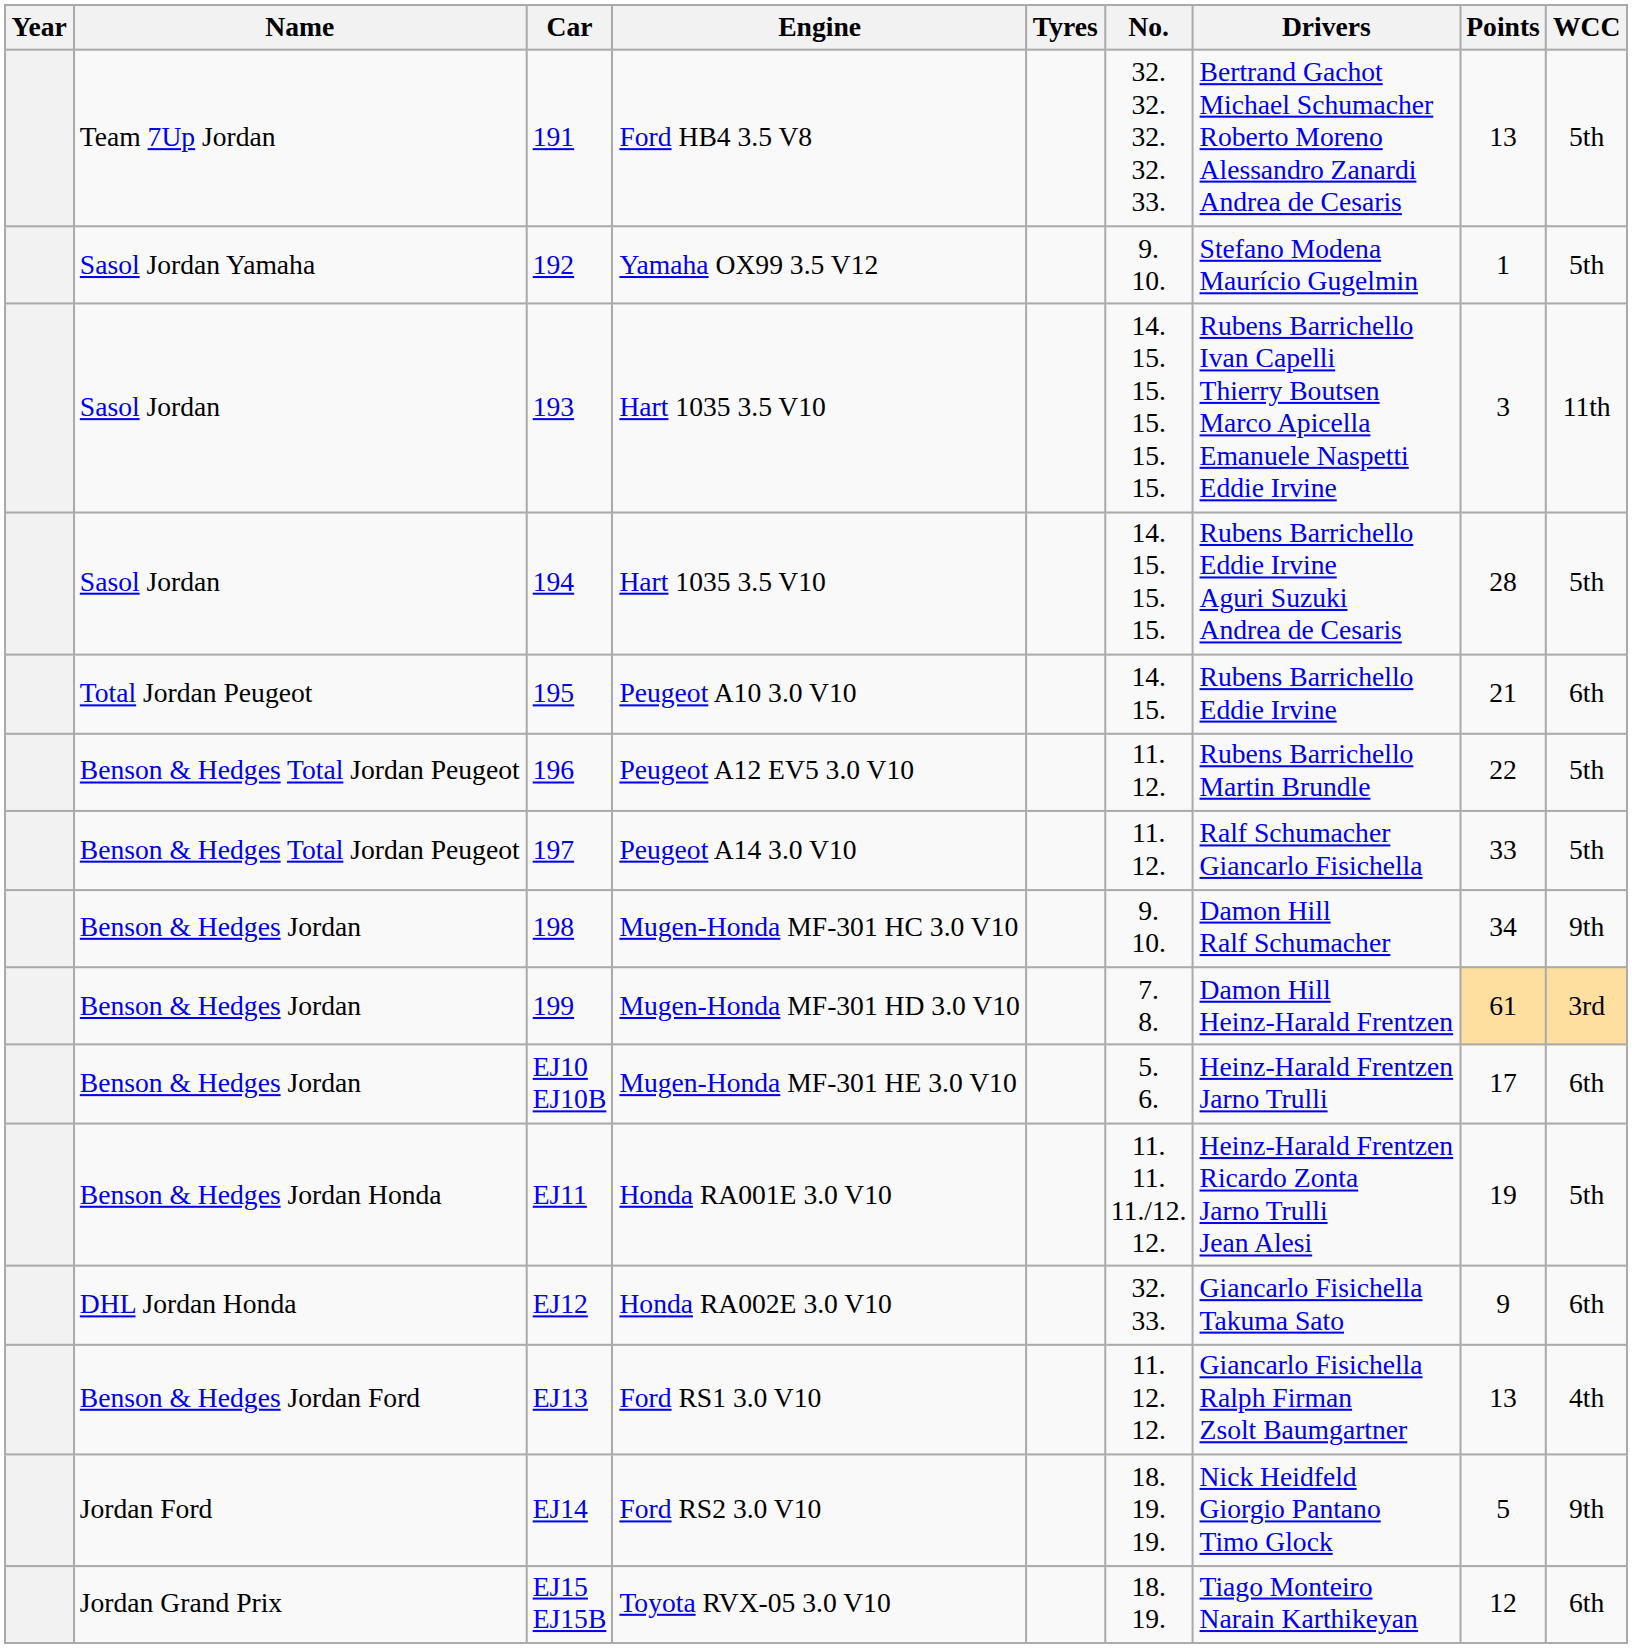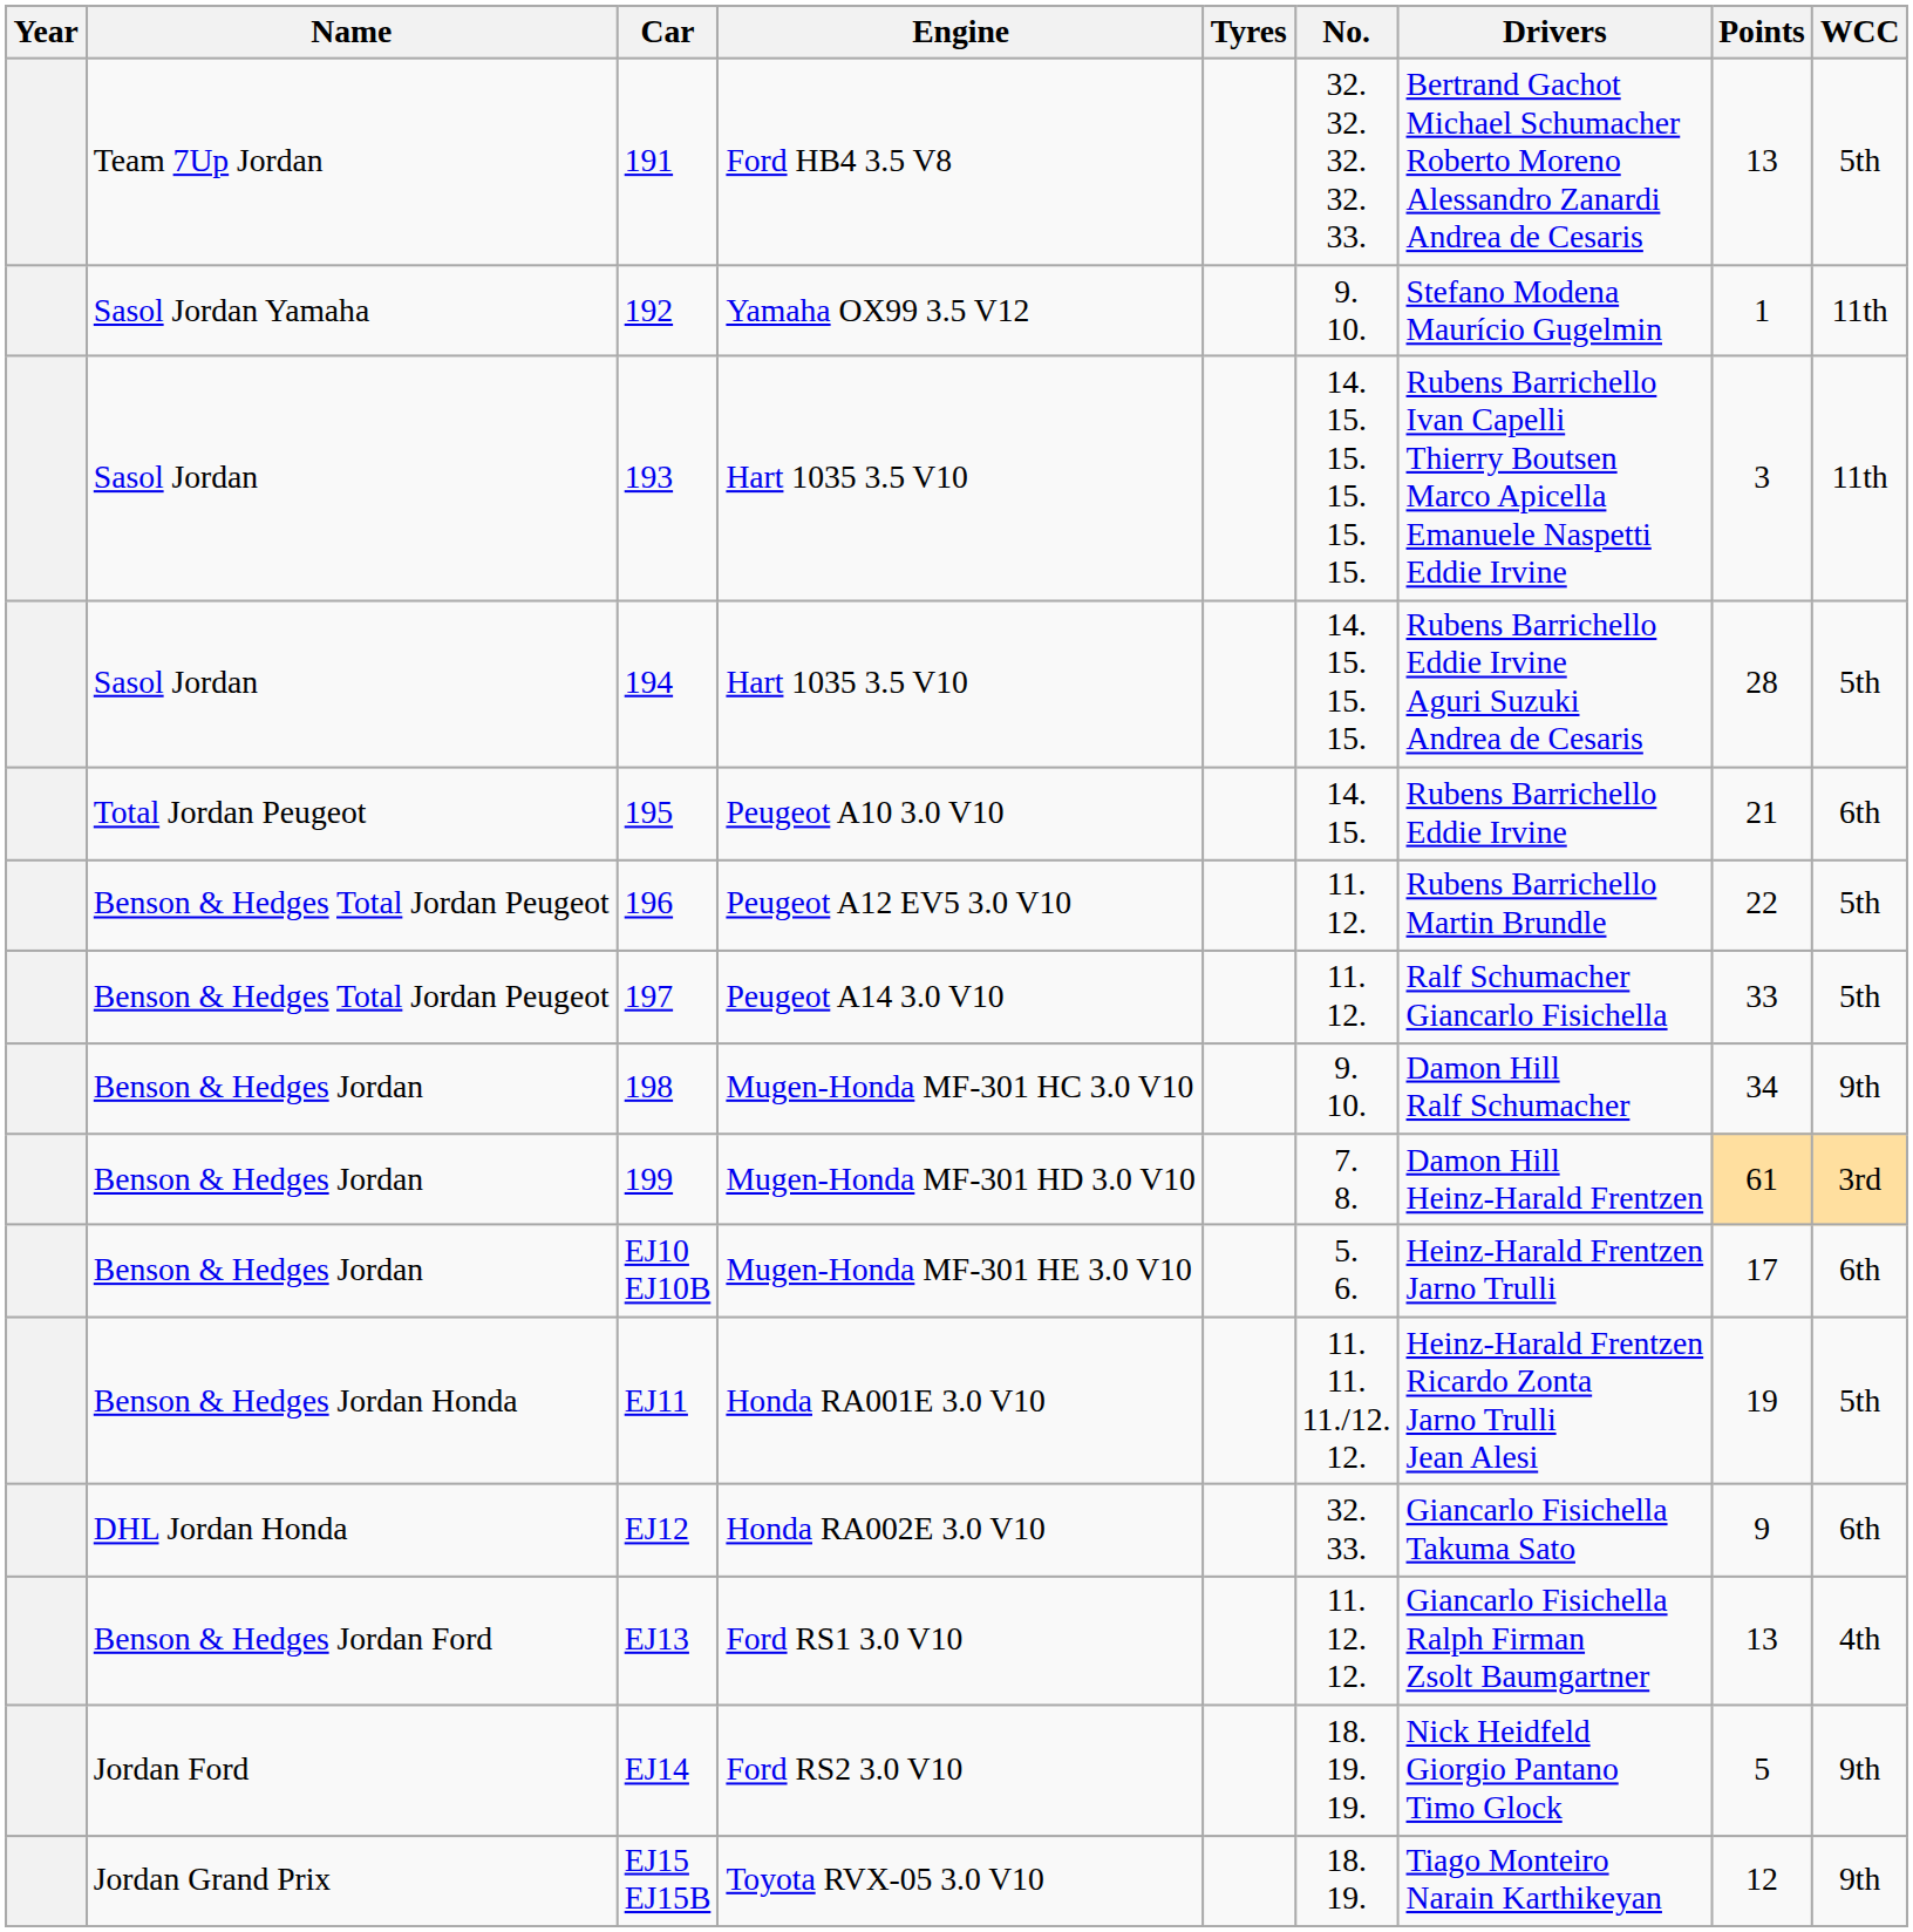 <table class="wikitable" style="text-align:center; font-size:85%">
 <tr>
 <th>Year</th>
 <th>Name</th>
 <th>Car</th>
 <th>Engine</th>
 <th>Tyres</th>
 <th>No.</th>
 <th>Drivers</th>
 <th>Points</th>
 <th>WCC</th>
 </tr>
 <tr>
 <th></th>
 <td style="text-align:left"> Team <a href='#'>7Up</a> Jordan</td>
 <td style="text-align:left"><a href='#'>191</a></td>
 <td style="text-align:left"><a href='#'>Ford</a> HB4 3.5 V8</td>
 <td></td>
 <td>32.<br>32.<br>32.<br>32.<br>33.</td>
 <td style="text-align:left"> <a href='#'>Bertrand Gachot</a><br> <a href='#'>Michael Schumacher</a><br> <a href='#'>Roberto Moreno</a><br> <a href='#'>Alessandro Zanardi</a><br> <a href='#'>Andrea de Cesaris</a></td>
 <td>13</td>
 <td>5th</td>
 </tr>
 <tr>
 <th></th>
 <td style="text-align:left"> <a href='#'>Sasol</a> Jordan Yamaha</td>
 <td style="text-align:left"><a href='#'>192</a></td>
 <td style="text-align:left"><a href='#'>Yamaha</a> OX99 3.5 V12</td>
 <td></td>
 <td>9.<br>10.</td>
 <td style="text-align:left"> <a href='#'>Stefano Modena</a><br> <a href='#'>Maurício Gugelmin</a></td>
 <td>1</td>
-<td>5th</td>
+<td>11th</td>
 </tr>
 <tr>
 <th></th>
 <td style="text-align:left"> <a href='#'>Sasol</a> Jordan</td>
 <td style="text-align:left"><a href='#'>193</a></td>
 <td style="text-align:left"><a href='#'>Hart</a> 1035 3.5 V10</td>
 <td></td>
 <td>14.<br>15.<br>15.<br>15.<br>15.<br>15.</td>
 <td style="text-align:left"> <a href='#'>Rubens Barrichello</a><br> <a href='#'>Ivan Capelli</a><br> <a href='#'>Thierry Boutsen</a><br> <a href='#'>Marco Apicella</a><br> <a href='#'>Emanuele Naspetti</a><br> <a href='#'>Eddie Irvine</a></td>
 <td>3</td>
 <td>11th</td>
 </tr>
 <tr>
 <th></th>
 <td style="text-align:left"> <a href='#'>Sasol</a> Jordan</td>
 <td style="text-align:left"><a href='#'>194</a></td>
 <td style="text-align:left"><a href='#'>Hart</a> 1035 3.5 V10</td>
 <td></td>
 <td>14.<br>15.<br>15.<br>15.</td>
 <td style="text-align:left"> <a href='#'>Rubens Barrichello</a><br> <a href='#'>Eddie Irvine</a><br> <a href='#'>Aguri Suzuki</a><br> <a href='#'>Andrea de Cesaris</a></td>
 <td>28</td>
 <td>5th</td>
 </tr>
 <tr>
 <th></th>
 <td style="text-align:left"> <a href='#'>Total</a> Jordan Peugeot</td>
 <td style="text-align:left"><a href='#'>195</a></td>
 <td style="text-align:left"><a href='#'>Peugeot</a> A10 3.0 V10</td>
 <td></td>
 <td>14.<br>15.</td>
 <td style="text-align:left"> <a href='#'>Rubens Barrichello</a><br> <a href='#'>Eddie Irvine</a></td>
 <td>21</td>
 <td>6th</td>
 </tr>
 <tr>
 <th></th>
 <td style="text-align:left"> <a href='#'>Benson & Hedges</a> <a href='#'>Total</a> Jordan Peugeot</td>
 <td style="text-align:left"><a href='#'>196</a></td>
 <td style="text-align:left"><a href='#'>Peugeot</a> A12 EV5 3.0 V10</td>
 <td></td>
 <td>11.<br>12.</td>
 <td style="text-align:left"> <a href='#'>Rubens Barrichello</a><br> <a href='#'>Martin Brundle</a></td>
 <td>22</td>
 <td>5th</td>
 </tr>
 <tr>
 <th></th>
 <td style="text-align:left"> <a href='#'>Benson & Hedges</a> <a href='#'>Total</a> Jordan Peugeot</td>
 <td style="text-align:left"><a href='#'>197</a></td>
 <td style="text-align:left"><a href='#'>Peugeot</a> A14 3.0 V10</td>
 <td></td>
 <td>11.<br>12.</td>
 <td style="text-align:left"> <a href='#'>Ralf Schumacher</a><br> <a href='#'>Giancarlo Fisichella</a></td>
 <td>33</td>
 <td>5th</td>
 </tr>
 <tr>
 <th></th>
 <td style="text-align:left"> <a href='#'>Benson & Hedges</a> Jordan</td>
 <td style="text-align:left"><a href='#'>198</a></td>
 <td style="text-align:left"><a href='#'>Mugen-Honda</a> MF-301 HC 3.0 V10</td>
 <td></td>
 <td>9.<br>10.</td>
 <td style="text-align:left"> <a href='#'>Damon Hill</a><br> <a href='#'>Ralf Schumacher</a></td>
 <td>34</td>
 <td>9th</td>
 </tr>
 <tr>
 <th></th>
 <td style="text-align:left"> <a href='#'>Benson & Hedges</a> Jordan</td>
 <td style="text-align:left"><a href='#'>199</a></td>
 <td style="text-align:left"><a href='#'>Mugen-Honda</a> MF-301 HD 3.0 V10</td>
 <td></td>
 <td>7.<br>8.</td>
 <td style="text-align:left"> <a href='#'>Damon Hill</a><br> <a href='#'>Heinz-Harald Frentzen</a></td>
 <td style="background:#ffdf9f;">61</td>
 <td style="background:#ffdf9f;">3rd</td>
 </tr>
 <tr>
 <th></th>
 <td style="text-align:left"> <a href='#'>Benson & Hedges</a> Jordan</td>
 <td style="text-align:left"><a href='#'>EJ10</a><br><a href='#'>EJ10B</a></td>
 <td style="text-align:left"><a href='#'>Mugen-Honda</a> MF-301 HE 3.0 V10</td>
 <td></td>
 <td>5.<br>6.</td>
 <td style="text-align:left"> <a href='#'>Heinz-Harald Frentzen</a><br> <a href='#'>Jarno Trulli</a></td>
 <td>17</td>
 <td>6th</td>
 </tr>
 <tr>
 <th></th>
 <td style="text-align:left"> <a href='#'>Benson & Hedges</a> Jordan Honda</td>
 <td style="text-align:left"><a href='#'>EJ11</a></td>
 <td style="text-align:left"><a href='#'>Honda</a> RA001E 3.0 V10</td>
 <td></td>
 <td>11.<br>11.<br>11./12.<br>12.</td>
 <td style="text-align:left"> <a href='#'>Heinz-Harald Frentzen</a><br> <a href='#'>Ricardo Zonta</a><br> <a href='#'>Jarno Trulli</a><br> <a href='#'>Jean Alesi</a></td>
 <td>19</td>
 <td>5th</td>
 </tr>
 <tr>
 <th></th>
 <td style="text-align:left"> <a href='#'>DHL</a> Jordan Honda</td>
 <td style="text-align:left"><a href='#'>EJ12</a></td>
 <td style="text-align:left"><a href='#'>Honda</a> RA002E 3.0 V10</td>
 <td></td>
 <td>32.<br>33.</td>
 <td style="text-align:left"> <a href='#'>Giancarlo Fisichella</a><br> <a href='#'>Takuma Sato</a></td>
 <td>9</td>
 <td>6th</td>
 </tr>
 <tr>
 <th></th>
 <td style="text-align:left"> <a href='#'>Benson & Hedges</a> Jordan Ford</td>
 <td style="text-align:left"><a href='#'>EJ13</a></td>
 <td style="text-align:left"><a href='#'>Ford</a> RS1 3.0 V10</td>
 <td></td>
 <td>11.<br>12.<br>12.</td>
 <td style="text-align:left"> <a href='#'>Giancarlo Fisichella</a><br> <a href='#'>Ralph Firman</a><br> <a href='#'>Zsolt Baumgartner</a></td>
 <td>13</td>
 <td>4th</td>
 </tr>
 <tr>
 <th></th>
 <td style="text-align:left"> Jordan Ford</td>
 <td style="text-align:left"><a href='#'>EJ14</a></td>
 <td style="text-align:left"><a href='#'>Ford</a> RS2 3.0 V10</td>
 <td></td>
 <td>18.<br>19.<br>19.</td>
 <td style="text-align:left"> <a href='#'>Nick Heidfeld</a><br> <a href='#'>Giorgio Pantano</a><br> <a href='#'>Timo Glock</a></td>
 <td>5</td>
 <td>9th</td>
 </tr>
 <tr>
 <th></th>
 <td style="text-align:left"> Jordan Grand Prix</td>
 <td style="text-align:left"><a href='#'>EJ15</a><br><a href='#'>EJ15B</a></td>
 <td style="text-align:left"><a href='#'>Toyota</a> RVX-05 3.0 V10</td>
 <td></td>
 <td>18.<br>19.</td>
 <td style="text-align:left"> <a href='#'>Tiago Monteiro</a><br> <a href='#'>Narain Karthikeyan</a></td>
 <td>12</td>
-<td>6th</td>
+<td>9th</td>
 </tr>
 <tr>
 </tr>
 </table>
